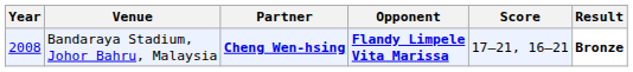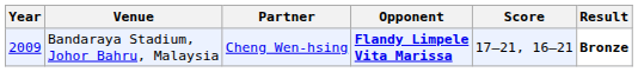 <table class="sortable wikitable" style="font-size: 90%;">
 <tr>
 <th>Year</th>
 <th>Venue</th>
 <th>Partner</th>
 <th>Opponent</th>
 <th>Score</th>
 <th>Result</th>
 </tr>
 <tr style="background:#ECF2FF">
-<td align="center"><a href='#'>2008</a></td>
+<td align="center"><a href='#'>2009</a></td>
 <td align="left">Bandaraya Stadium,<br><a href='#'>Johor Bahru</a>, Malaysia</td>
-<td align="left"><strong> <a href='#'>Cheng Wen-hsing</a></strong></td>
+<td align="left"> <a href='#'>Cheng Wen-hsing</a></td>
 <td align="left"><strong> <a href='#'>Flandy Limpele</a><br> <a href='#'>Vita Marissa</a></strong></td>
 <td align="left">17–21, 16–21</td>
 <td style="text-align:left; background:white"> <strong>Bronze</strong></td>
 </tr>
 </table>
